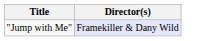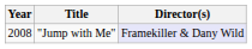 <table class="wikitable">
 <tr>
+<th>Year</th>
 <th>Title</th>
 <th>Director(s)</th>
 </tr>
 <tr>
+<td>2008</td>
 <td>"Jump with Me"</td>
 <td style="background: lavender;">Framekiller & Dany Wild</td>
 </tr>
 </table>
